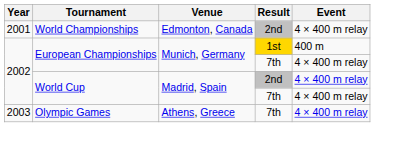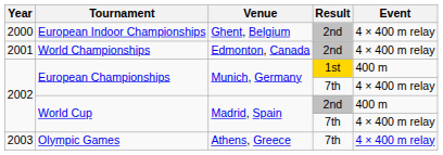 <table class=wikitable>
 <tr>
 <th>Year</th>
 <th>Tournament</th>
 <th>Venue</th>
 <th>Result</th>
 <th>Event</th>
+</tr>
+<tr>
+<td>2000</td>
+<td><a href='#'>European Indoor Championships</a></td>
+<td><a href='#'>Ghent</a>, <a href='#'>Belgium</a></td>
+<td bgcolor="silver" align="center">2nd</td>
+<td>4 × 400 m relay</td>
 </tr>
 <tr>
 <td>2001</td>
 <td><a href='#'>World Championships</a></td>
 <td><a href='#'>Edmonton</a>, <a href='#'>Canada</a></td>
 <td bgcolor="silver" align="center">2nd</td>
 <td>4 × 400 m relay</td>
 </tr>
 <tr>
 <td rowspan=4>2002</td>
 <td rowspan=2><a href='#'>European Championships</a></td>
 <td rowspan=2><a href='#'>Munich</a>, <a href='#'>Germany</a></td>
 <td bgcolor="gold" align="center">1st</td>
 <td>400 m</td>
 </tr>
 <tr>
 <td align="center">7th</td>
 <td>4 × 400 m relay</td>
 </tr>
 <tr>
 <td rowspan=2><a href='#'>World Cup</a></td>
 <td rowspan=2><a href='#'>Madrid</a>, <a href='#'>Spain</a></td>
 <td bgcolor="silver" align="center">2nd</td>
-<td><a href='#'>4 × 400 m relay</a></td>
+<td>400 m</td>
 </tr>
 <tr>
 <td align="center">7th</td>
 <td>4 × 400 m relay</td>
 </tr>
 <tr>
 <td>2003</td>
 <td><a href='#'>Olympic Games</a></td>
 <td><a href='#'>Athens</a>, <a href='#'>Greece</a></td>
 <td align="center">7th</td>
 <td><a href='#'>4 × 400 m relay</a></td>
 </tr>
 </table>
